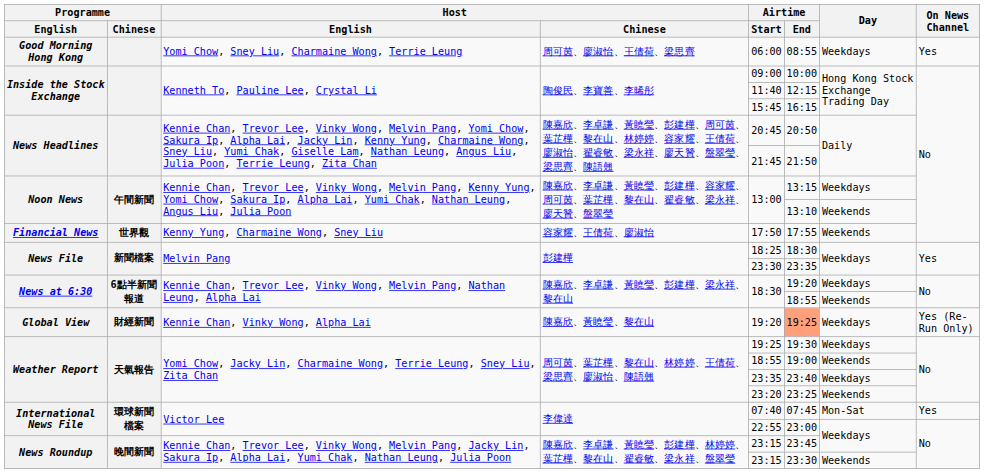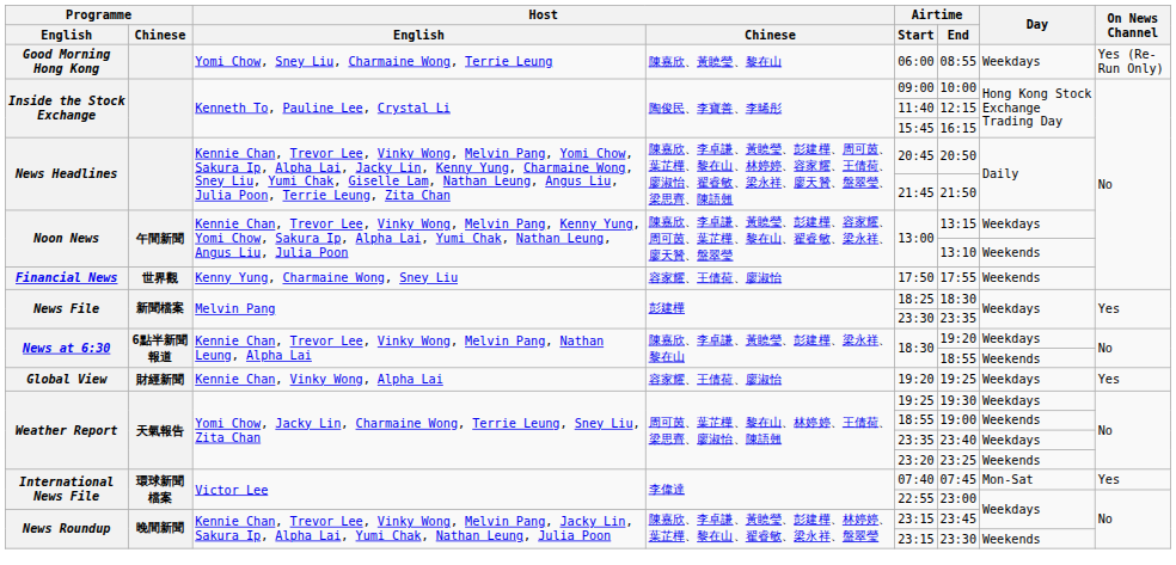 <table class="wikitable" |>
 <tr>
 <th colspan=2>Programme</th>
 <th colspan=2>Host</th>
 <th colspan=2>Airtime</th>
 <th rowspan=2>Day</th>
 <th rowspan=2>On News Channel</th>
 </tr>
 <tr>
 <th>English</th>
 <th>Chinese</th>
 <th>English</th>
 <th>Chinese</th>
 <th>Start</th>
 <th>End</th>
 </tr>
 <tr>
 <th><em>Good Morning Hong Kong</em></th>
 <th></th>
 <td><a href='#'>Yomi Chow</a>, <a href='#'>Sney Liu</a>, <a href='#'>Charmaine Wong</a>, <a href='#'>Terrie Leung</a></td>
-<td><a href='#'>周可茵</a>、<a href='#'>廖淑怡</a>、<a href='#'>王倩荷</a>、<a href='#'>梁思齊</a></td>
+<td><a href='#'>陳嘉欣</a>、<a href='#'>黃䁱瑩</a>、<a href='#'>黎在山</a></td>
 <td>06:00</td>
 <td>08:55</td>
 <td>Weekdays</td>
-<td>Yes</td>
+<td>Yes (Re-Run Only)</td>
 </tr>
 <tr>
 <th rowspan=3><em>Inside the Stock Exchange</em></th>
 <th rowspan=3></th>
 <td rowspan="3"><a href='#'>Kenneth To</a>, <a href='#'>Pauline Lee</a>, <a href='#'>Crystal Li</a></td>
 <td rowspan="3"><a href='#'>陶俊民</a>、<a href='#'>李寶善</a>、<a href='#'>李晞彤</a></td>
 <td>09:00</td>
 <td>10:00</td>
 <td rowspan="3">Hong Kong Stock Exchange Trading Day</td>
 <td rowspan="8">No</td>
 </tr>
 <tr>
 <td>11:40</td>
 <td>12:15</td>
 </tr>
 <tr>
 <td>15:45</td>
 <td>16:15</td>
 </tr>
 <tr>
 <th rowspan="2"><em>News Headlines</em></th>
 <th rowspan="2"></th>
 <td rowspan="2"><a href='#'>Kennie Chan</a>, <a href='#'>Trevor Lee</a>, <a href='#'>Vinky Wong</a>, <a href='#'>Melvin Pang</a>, <a href='#'>Yomi Chow</a>, <a href='#'>Sakura Ip</a>, <a href='#'>Alpha Lai</a>, <a href='#'>Jacky Lin</a>, <a href='#'>Kenny Yung</a>, <a href='#'>Charmaine Wong</a>, <a href='#'>Sney Liu</a>, <a href='#'>Yumi Chak</a>, <a href='#'>Giselle Lam</a>, <a href='#'>Nathan Leung</a>, <a href='#'>Angus Liu</a>, <a href='#'>Julia Poon</a>, <a href='#'>Terrie Leung</a>, <a href='#'>Zita Chan</a></td>
 <td rowspan="2"><a href='#'>陳嘉欣</a>、<a href='#'>李卓謙</a>、<a href='#'>黃䁱瑩</a>、<a href='#'>彭建樺</a>、<a href='#'>周可茵</a>、<a href='#'>葉芷樺</a>、<a href='#'>黎在山</a>、<a href='#'>林婷婷</a>、<a href='#'>容家耀</a>、<a href='#'>王倩荷</a>、<a href='#'>廖淑怡</a>、<a href='#'>翟睿敏</a>、<a href='#'>梁永祥</a>、<a href='#'>廖天贊</a>、<a href='#'>盤翠瑩</a>、<a href='#'>梁思齊</a>、<a href='#'>陳語翹</a></td>
 <td>20:45</td>
 <td>20:50</td>
 <td rowspan="2">Daily</td>
 </tr>
 <tr>
 <td>21:45</td>
 <td>21:50</td>
 </tr>
 <tr>
 <th rowspan="2"><em>Noon News</em></th>
 <th rowspan="2">午間新聞</th>
 <td rowspan="2"><a href='#'>Kennie Chan</a>, <a href='#'>Trevor Lee</a>, <a href='#'>Vinky Wong</a>, <a href='#'>Melvin Pang</a>, <a href='#'>Kenny Yung</a>, <a href='#'>Yomi Chow</a>, <a href='#'>Sakura Ip</a>, <a href='#'>Alpha Lai</a>, <a href='#'>Yumi Chak</a>, <a href='#'>Nathan Leung</a>, <a href='#'>Angus Liu</a>, <a href='#'>Julia Poon</a></td>
 <td rowspan="2"><a href='#'>陳嘉欣</a>、<a href='#'>李卓謙</a>、<a href='#'>黃䁱瑩</a>、<a href='#'>彭建樺</a>、<a href='#'>容家耀</a>、<a href='#'>周可茵</a>、<a href='#'>葉芷樺</a>、<a href='#'>黎在山</a>、<a href='#'>翟睿敏</a>、<a href='#'>梁永祥</a>、<a href='#'>廖天贊</a>、<a href='#'>盤翠瑩</a></td>
 <td rowspan="2">13:00</td>
 <td>13:15</td>
 <td>Weekdays</td>
 </tr>
 <tr>
 <td>13:10</td>
 <td>Weekends</td>
 </tr>
 <tr>
 <th><em><a href='#'>Financial News</a></em></th>
 <th>世界觀</th>
 <td><a href='#'>Kenny Yung</a>, <a href='#'>Charmaine Wong</a>, <a href='#'>Sney Liu</a></td>
 <td><a href='#'>容家耀</a>、<a href='#'>王倩荷</a>、<a href='#'>廖淑怡</a></td>
 <td>17:50</td>
 <td>17:55</td>
 <td>Weekends</td>
 </tr>
 <tr>
 <th rowspan="2"><em>News File</em></th>
 <th rowspan="2">新聞檔案</th>
 <td rowspan="2"><a href='#'>Melvin Pang</a></td>
 <td rowspan="2"><a href='#'>彭建樺</a></td>
 <td>18:25</td>
 <td>18:30</td>
 <td rowspan="2">Weekdays</td>
 <td rowspan="2">Yes</td>
 </tr>
 <tr>
 <td>23:30</td>
 <td>23:35</td>
 </tr>
 <tr>
 <th rowspan="2"><em><a href='#'>News at 6:30</a></em></th>
 <th rowspan="2">6點半新聞報道</th>
 <td rowspan="2"><a href='#'>Kennie Chan</a>, <a href='#'>Trevor Lee</a>, <a href='#'>Vinky Wong</a>, <a href='#'>Melvin Pang</a>, <a href='#'>Nathan Leung</a>, <a href='#'>Alpha Lai</a></td>
 <td rowspan="2"><a href='#'>陳嘉欣</a>、<a href='#'>李卓謙</a>、<a href='#'>黃䁱瑩</a>、<a href='#'>彭建樺</a>、<a href='#'>梁永祥</a>、<a href='#'>黎在山</a></td>
 <td rowspan="2">18:30</td>
 <td>19:20</td>
 <td>Weekdays</td>
 <td rowspan="2">No</td>
 </tr>
 <tr>
 <td>18:55</td>
 <td>Weekends</td>
 </tr>
 <tr>
 <th><strong><em>Global View</em></strong></th>
 <th>財經新聞</th>
 <td><a href='#'>Kennie Chan</a>, <a href='#'>Vinky Wong</a>, <a href='#'>Alpha Lai</a></td>
-<td><a href='#'>陳嘉欣</a>、<a href='#'>黃䁱瑩</a>、<a href='#'>黎在山</a></td>
+<td><a href='#'>容家耀</a>、<a href='#'>王倩荷</a>、<a href='#'>廖淑怡</a></td>
 <td>19:20</td>
-<td style="background: lightsalmon;">19:25</td>
+<td>19:25</td>
 <td>Weekdays</td>
-<td>Yes (Re-Run Only)</td>
+<td>Yes</td>
 </tr>
 <tr>
 <th rowspan="4"><em>Weather Report</em></th>
 <th rowspan="4">天氣報告</th>
 <td rowspan="4"><a href='#'>Yomi Chow</a>, <a href='#'>Jacky Lin</a>, <a href='#'>Charmaine Wong</a>, <a href='#'>Terrie Leung</a>, <a href='#'>Sney Liu</a>, <a href='#'>Zita Chan</a></td>
 <td rowspan="4"><a href='#'>周可茵</a>、<a href='#'>葉芷樺</a>、<a href='#'>黎在山</a>、<a href='#'>林婷婷</a>、<a href='#'>王倩荷</a>、<a href='#'>梁思齊</a>、<a href='#'>廖淑怡</a>、<a href='#'>陳語翹</a></td>
 <td>19:25</td>
 <td>19:30</td>
 <td>Weekdays</td>
 <td rowspan="4">No</td>
 </tr>
 <tr>
 <td>18:55</td>
 <td>19:00</td>
 <td>Weekends</td>
 </tr>
 <tr>
 <td>23:35</td>
 <td>23:40</td>
 <td>Weekdays</td>
 </tr>
 <tr>
 <td>23:20</td>
 <td>23:25</td>
 <td>Weekends</td>
 </tr>
 <tr>
 <th rowspan="2"><em>International News File</em></th>
 <th rowspan="2">環球新聞檔案</th>
 <td rowspan="2"><a href='#'>Victor Lee</a></td>
 <td rowspan="2"><a href='#'>李偉達</a></td>
 <td>07:40</td>
 <td>07:45</td>
 <td>Mon-Sat</td>
 <td>Yes</td>
 </tr>
 <tr>
 <td>22:55</td>
 <td>23:00</td>
 <td rowspan="2">Weekdays</td>
 <td rowspan="3">No</td>
 </tr>
 <tr>
 <th rowspan="2"><em>News Roundup</em></th>
 <th rowspan="2">晚間新聞</th>
 <td rowspan="2"><a href='#'>Kennie Chan</a>, <a href='#'>Trevor Lee</a>, <a href='#'>Vinky Wong</a>, <a href='#'>Melvin Pang</a>, <a href='#'>Jacky Lin</a>, <a href='#'>Sakura Ip</a>, <a href='#'>Alpha Lai</a>, <a href='#'>Yumi Chak</a>, <a href='#'>Nathan Leung</a>, <a href='#'>Julia Poon</a></td>
 <td rowspan="2"><a href='#'>陳嘉欣</a>、<a href='#'>李卓謙</a>、<a href='#'>黃䁱瑩</a>、<a href='#'>彭建樺</a>、<a href='#'>林婷婷</a>、<a href='#'>葉芷樺</a>、<a href='#'>黎在山</a>、<a href='#'>翟睿敏</a>、<a href='#'>梁永祥</a>、<a href='#'>盤翠瑩</a></td>
 <td>23:15</td>
 <td>23:45</td>
 </tr>
 <tr>
 <td>23:15</td>
 <td>23:30</td>
 <td>Weekends</td>
 </tr>
 </table>
